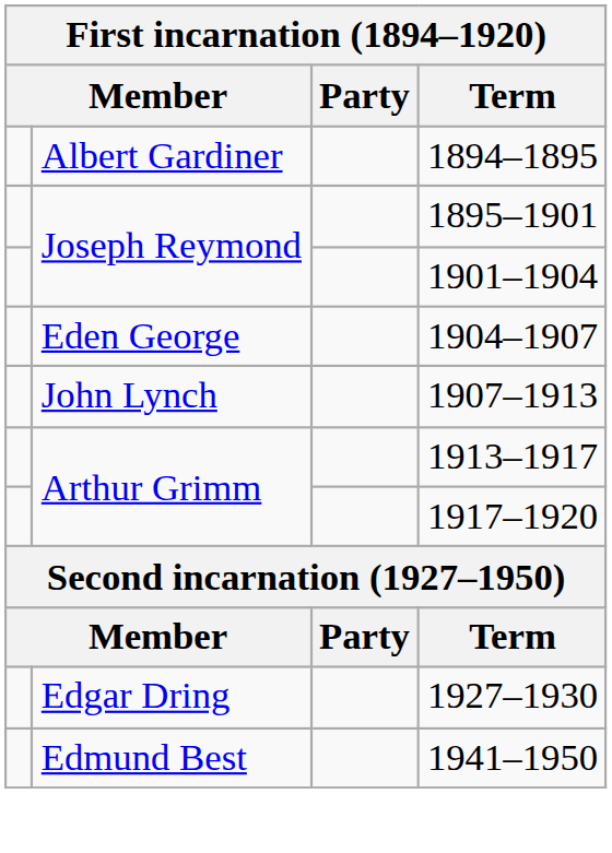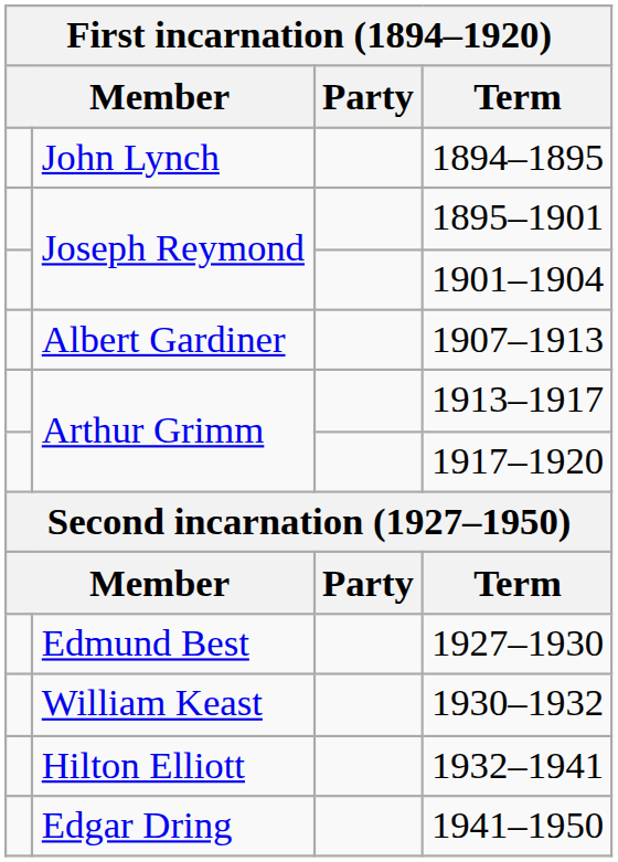 <table class="wikitable">
 <tr>
 <th colspan="4">First incarnation (1894–1920)</th>
 </tr>
 <tr>
 <th colspan="2">Member</th>
 <th>Party</th>
 <th>Term</th>
 </tr>
 <tr>
 <td> </td>
-<td><a href='#'>Albert Gardiner</a></td>
+<td><a href='#'>John Lynch</a></td>
 <td></td>
 <td>1894–1895</td>
 </tr>
 <tr>
 <td> </td>
 <td rowspan="2"><a href='#'>Joseph Reymond</a></td>
 <td></td>
 <td>1895–1901</td>
 </tr>
 <tr>
 <td> </td>
 <td></td>
 <td>1901–1904</td>
 </tr>
 <tr>
 <td> </td>
-<td><a href='#'>Eden George</a></td>
-<td></td>
-<td>1904–1907</td>
-</tr>
-<tr>
-<td> </td>
-<td><a href='#'>John Lynch</a></td>
+<td><a href='#'>Albert Gardiner</a></td>
 <td></td>
 <td>1907–1913</td>
 </tr>
 <tr>
 <td> </td>
 <td rowspan="2"><a href='#'>Arthur Grimm</a></td>
 <td></td>
 <td>1913–1917</td>
 </tr>
 <tr>
 <td> </td>
 <td></td>
 <td>1917–1920</td>
 </tr>
 <tr>
 <th colspan="4">Second incarnation (1927–1950)</th>
 </tr>
 <tr>
 <th colspan="2">Member</th>
 <th>Party</th>
 <th>Term</th>
 </tr>
 <tr>
 <td> </td>
-<td><a href='#'>Edgar Dring</a></td>
+<td><a href='#'>Edmund Best</a></td>
 <td></td>
 <td>1927–1930</td>
 </tr>
 <tr>
 <td> </td>
-<td><a href='#'>Edmund Best</a></td>
+<td><a href='#'>William Keast</a></td>
+<td></td>
+<td>1930–1932</td>
+</tr>
+<tr>
+<td> </td>
+<td><a href='#'>Hilton Elliott</a></td>
+<td></td>
+<td>1932–1941</td>
+</tr>
+<tr>
+<td> </td>
+<td><a href='#'>Edgar Dring</a></td>
 <td></td>
 <td>1941–1950</td>
 </tr>
 </table>
